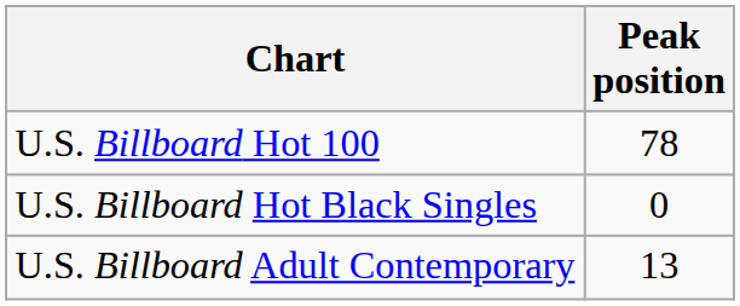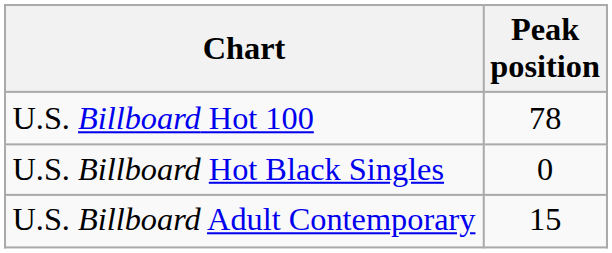 <table class="wikitable sortable">
 <tr>
 <th>Chart</th>
 <th>Peak<br>position</th>
 </tr>
 <tr>
 <td>U.S. <a href='#'><em>Billboard</em> Hot 100</a></td>
 <td align="center">78</td>
 </tr>
 <tr>
 <td>U.S. <em>Billboard</em> <a href='#'>Hot Black Singles</a></td>
 <td align="center">0</td>
 </tr>
 <tr>
 <td align="left">U.S. <em>Billboard</em> <a href='#'>Adult Contemporary</a></td>
-<td align="center">13</td>
+<td align="center">15</td>
 </tr>
 </table>
